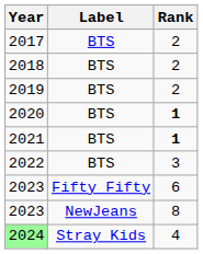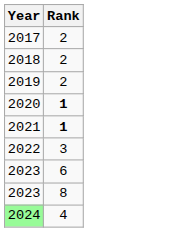 <table class="wikitable sortable" style="text-align:center">
 <tr>
 <th>Year</th>
-<th>Label</th>
 <th>Rank</th>
 </tr>
 <tr>
 <td>2017</td>
-<td><a href='#'>BTS</a></td>
 <td>2</td>
 </tr>
 <tr>
 <td>2018</td>
-<td>BTS</td>
 <td>2</td>
 </tr>
 <tr>
 <td>2019</td>
-<td>BTS</td>
 <td>2</td>
 </tr>
 <tr>
 <td>2020</td>
-<td>BTS</td>
 <td><span><strong>1</strong></span></td>
 </tr>
 <tr>
 <td>2021</td>
-<td>BTS</td>
 <td><span><strong>1</strong></span></td>
 </tr>
 <tr>
 <td>2022</td>
-<td>BTS</td>
 <td>3</td>
 </tr>
 <tr>
 <td>2023</td>
-<td><a href='#'>Fifty Fifty</a></td>
 <td>6</td>
 </tr>
 <tr>
 <td>2023</td>
-<td><a href='#'>NewJeans</a></td>
 <td>8</td>
 </tr>
 <tr>
 <td style="background:palegreen">2024</td>
-<td><a href='#'>Stray Kids</a></td>
 <td>4</td>
 </tr>
 </table>
